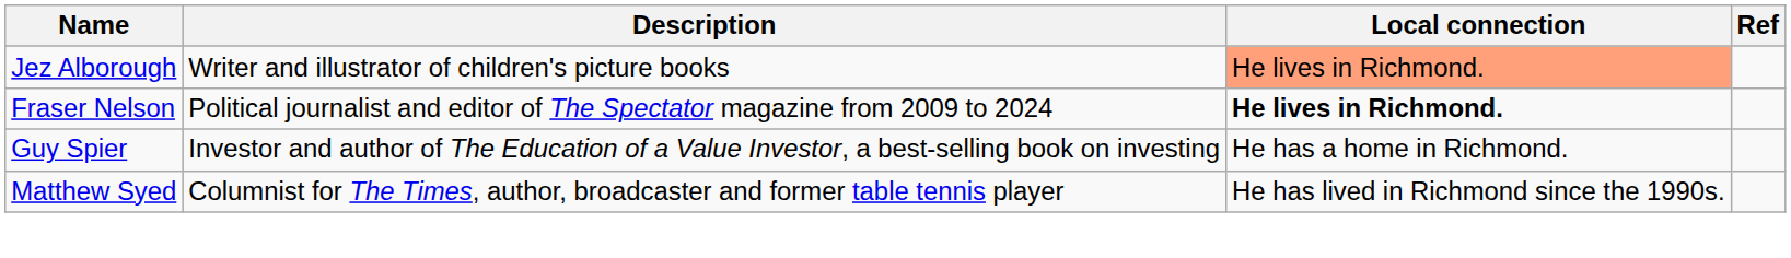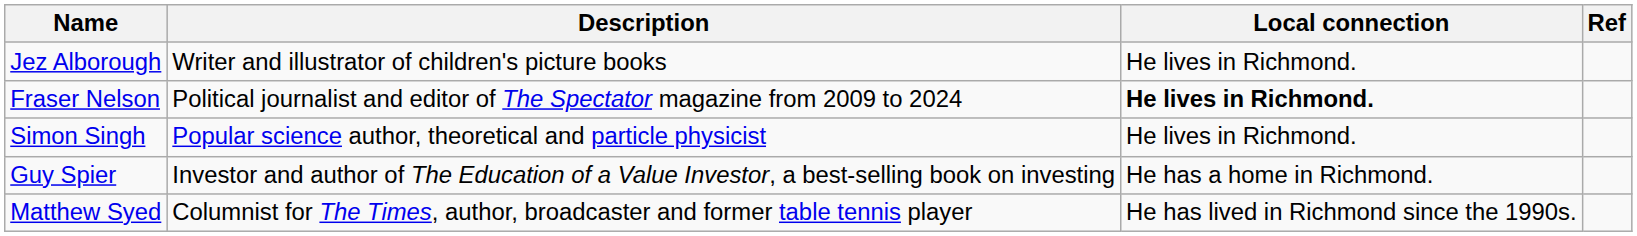 <table class="wikitable sortable">
 <tr>
 <th width=>Name</th>
 <th width=>Description</th>
 <th width=>Local connection</th>
 <th width=>Ref</th>
 </tr>
 <tr>
 <td><a href='#'>Jez Alborough</a></td>
 <td>Writer and illustrator of children's picture books</td>
-<td style="background: lightsalmon;">He lives in Richmond.</td>
+<td>He lives in Richmond.</td>
 <td></td>
 </tr>
 <tr>
 <td><a href='#'>Fraser Nelson</a></td>
 <td>Political journalist and editor of <em><a href='#'>The Spectator</a></em> magazine from 2009 to 2024</td>
 <td><strong>He lives in Richmond.</strong></td>
+<td></td>
+</tr>
+<tr>
+<td><a href='#'>Simon Singh</a></td>
+<td><a href='#'>Popular science</a> author, theoretical and <a href='#'>particle physicist</a></td>
+<td>He lives in Richmond.</td>
 <td></td>
 </tr>
 <tr>
 <td><a href='#'>Guy Spier</a></td>
 <td>Investor and author of <em>The Education of a Value Investor</em>, a best-selling book on investing</td>
 <td>He has a home in Richmond.</td>
 <td></td>
 </tr>
 <tr>
 <td><a href='#'>Matthew Syed</a></td>
 <td>Columnist for <em><a href='#'>The Times</a></em>, author, broadcaster and former <a href='#'>table tennis</a> player</td>
 <td>He has lived in Richmond since the 1990s.</td>
 <td></td>
 </tr>
 </table>
